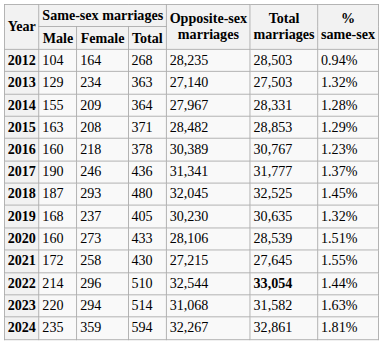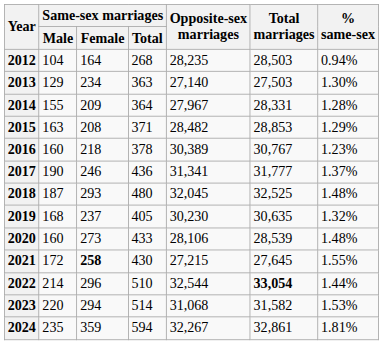 <table class="wikitable">
 <tr>
 <th rowspan=2>Year</th>
 <th colspan=3>Same-sex marriages</th>
 <th rowspan=2>Opposite-sex<br> marriages</th>
 <th rowspan=2>Total<br> marriages</th>
 <th rowspan=2>%<br> same-sex</th>
 </tr>
 <tr>
 <th>Male</th>
 <th>Female</th>
 <th>Total</th>
 </tr>
 <tr>
 <th>2012</th>
 <td>104</td>
 <td>164</td>
 <td>268</td>
 <td>28,235</td>
 <td>28,503</td>
 <td>0.94%</td>
 </tr>
 <tr>
 <th>2013</th>
 <td>129</td>
 <td>234</td>
 <td>363</td>
 <td>27,140</td>
 <td>27,503</td>
-<td>1.32%</td>
+<td>1.30%</td>
 </tr>
 <tr>
 <th>2014</th>
 <td>155</td>
 <td>209</td>
 <td>364</td>
 <td>27,967</td>
 <td>28,331</td>
 <td>1.28%</td>
 </tr>
 <tr>
 <th>2015</th>
 <td>163</td>
 <td>208</td>
 <td>371</td>
 <td>28,482</td>
 <td>28,853</td>
 <td>1.29%</td>
 </tr>
 <tr>
 <th>2016</th>
 <td>160</td>
 <td>218</td>
 <td>378</td>
 <td>30,389</td>
 <td>30,767</td>
 <td>1.23%</td>
 </tr>
 <tr>
 <th>2017</th>
 <td>190</td>
 <td>246</td>
 <td>436</td>
 <td>31,341</td>
 <td>31,777</td>
 <td>1.37%</td>
 </tr>
 <tr>
 <th>2018</th>
 <td>187</td>
 <td>293</td>
 <td>480</td>
 <td>32,045</td>
 <td>32,525</td>
-<td>1.45%</td>
+<td>1.48%</td>
 </tr>
 <tr>
 <th>2019</th>
 <td>168</td>
 <td>237</td>
 <td>405</td>
 <td>30,230</td>
 <td>30,635</td>
 <td>1.32%</td>
 </tr>
 <tr>
 <th>2020</th>
 <td>160</td>
 <td>273</td>
 <td>433</td>
 <td>28,106</td>
 <td>28,539</td>
-<td>1.51%</td>
+<td>1.48%</td>
 </tr>
 <tr>
 <th>2021</th>
 <td>172</td>
-<td>258</td>
+<td><strong>258</strong></td>
 <td>430</td>
 <td>27,215</td>
 <td>27,645</td>
 <td>1.55%</td>
 </tr>
 <tr>
 <th>2022</th>
 <td>214</td>
 <td>296</td>
 <td>510</td>
 <td>32,544</td>
 <td><strong>33,054</strong></td>
 <td>1.44%</td>
 </tr>
 <tr>
 <th>2023</th>
 <td>220</td>
 <td>294</td>
 <td>514</td>
 <td>31,068</td>
 <td>31,582</td>
-<td>1.63%</td>
+<td>1.53%</td>
 </tr>
 <tr>
 <th>2024</th>
 <td>235</td>
 <td>359</td>
 <td>594</td>
 <td>32,267</td>
 <td>32,861</td>
 <td>1.81%</td>
 </tr>
 </table>
